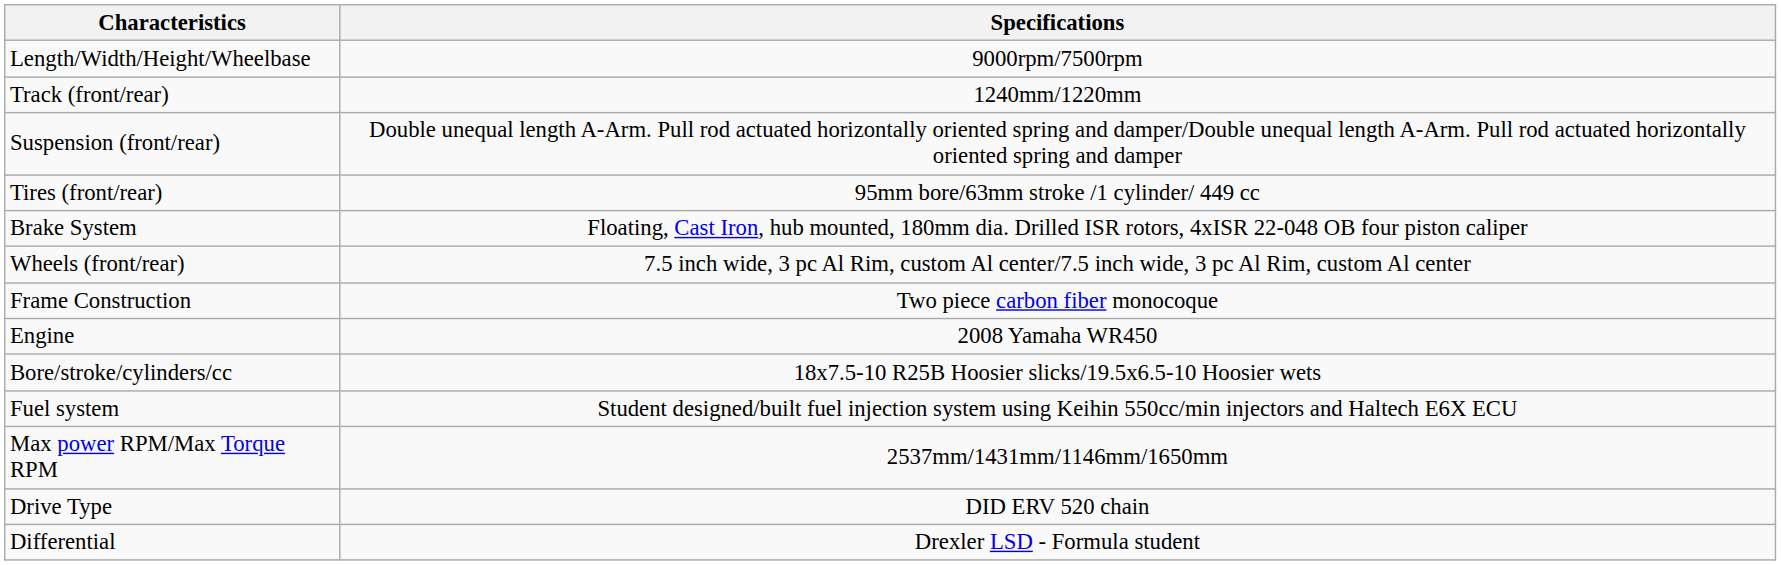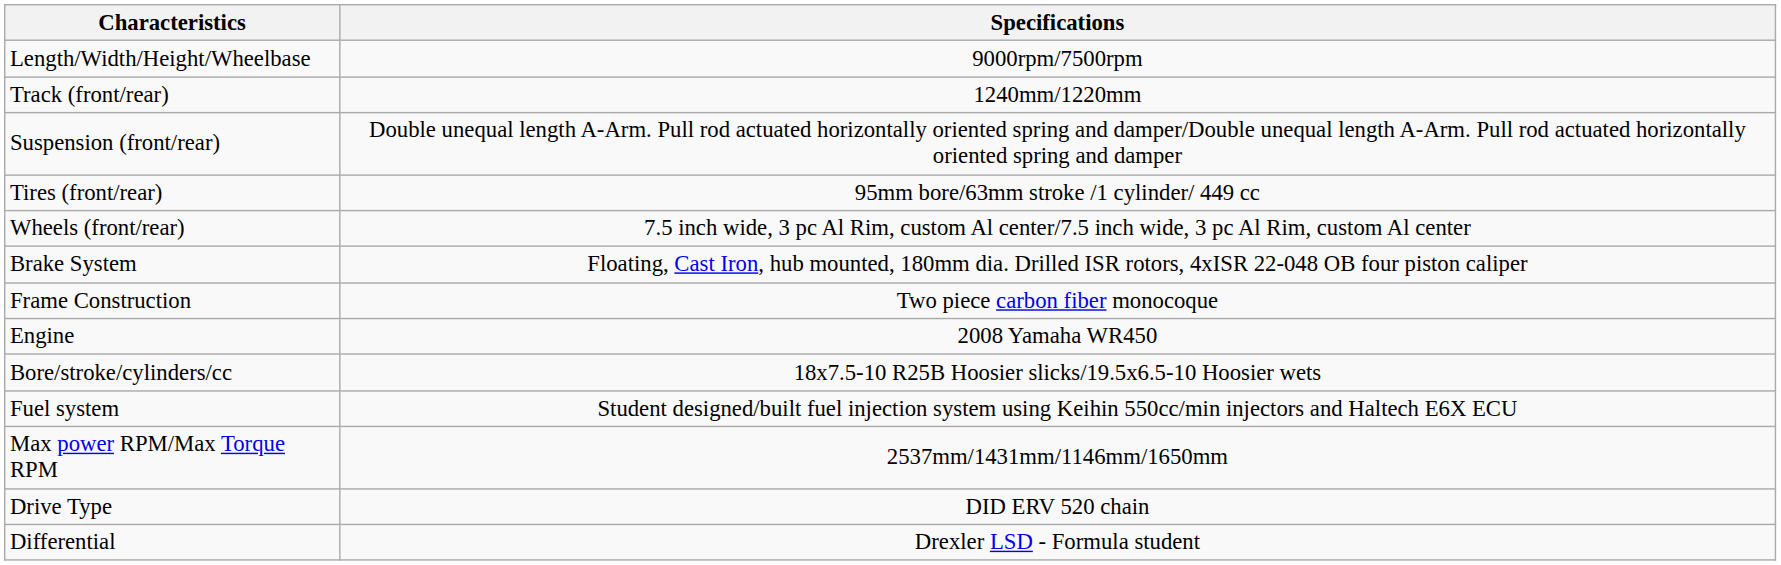 <table class="wikitable">
 <tr>
 <th>Characteristics</th>
 <th>Specifications</th>
 </tr>
 <tr>
 <td>Length/Width/Height/Wheelbase</td>
 <td style="text-align:center;">9000rpm/7500rpm</td>
 </tr>
 <tr>
 <td>Track (front/rear)</td>
 <td style="text-align:center;">1240mm/1220mm</td>
 </tr>
 <tr>
 <td>Suspension (front/rear)</td>
 <td style="text-align:center;">Double unequal length A-Arm. Pull rod actuated horizontally oriented spring and damper/Double unequal length A-Arm.  Pull rod actuated horizontally oriented spring and damper</td>
 </tr>
 <tr>
 <td>Tires (front/rear)</td>
 <td style="text-align:center;">95mm bore/63mm stroke /1 cylinder/ 449 cc</td>
 </tr>
 <tr>
+<td>Wheels (front/rear)</td>
+<td style="text-align:center;">7.5 inch wide, 3 pc Al Rim, custom Al center/7.5 inch wide, 3 pc Al Rim, custom Al center</td>
+</tr>
+<tr>
 <td>Brake System</td>
 <td style="text-align:center;">Floating, <a href='#'>Cast Iron</a>, hub mounted, 180mm dia. Drilled ISR rotors, 4xISR 22-048 OB four piston caliper</td>
-</tr>
-<tr>
-<td>Wheels (front/rear)</td>
-<td style="text-align:center;">7.5 inch wide, 3 pc Al Rim, custom Al center/7.5 inch wide, 3 pc Al Rim, custom Al center</td>
 </tr>
 <tr>
 <td>Frame Construction</td>
 <td style="text-align:center;">Two piece <a href='#'>carbon fiber</a> monocoque</td>
 </tr>
 <tr>
 <td>Engine</td>
 <td style="text-align:center;">2008 Yamaha WR450</td>
 </tr>
 <tr>
 <td>Bore/stroke/cylinders/cc</td>
 <td style="text-align:center;">18x7.5-10 R25B Hoosier slicks/19.5x6.5-10 Hoosier wets</td>
 </tr>
 <tr>
 <td>Fuel system</td>
 <td style="text-align:center;">Student designed/built fuel injection system using Keihin 550cc/min injectors and Haltech E6X ECU</td>
 </tr>
 <tr>
 <td>Max <a href='#'>power</a> RPM/Max <a href='#'>Torque</a> RPM</td>
 <td style="text-align:center;">2537mm/1431mm/1146mm/1650mm</td>
 </tr>
 <tr>
 <td>Drive Type</td>
 <td style="text-align:center;">DID ERV 520 chain</td>
 </tr>
 <tr>
 <td>Differential</td>
 <td style="text-align:center;">Drexler <a href='#'>LSD</a> - Formula student</td>
 </tr>
 </table>
